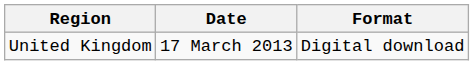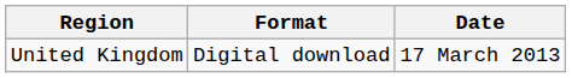 <table class=wikitable>
 <tr>
 <th>Region</th>
+<th>Format</th>
 <th>Date</th>
-<th>Format</th>
 </tr>
 <tr>
 <td>United Kingdom</td>
+<td>Digital download</td>
 <td>17 March 2013</td>
-<td>Digital download</td>
 </tr>
 </table>
